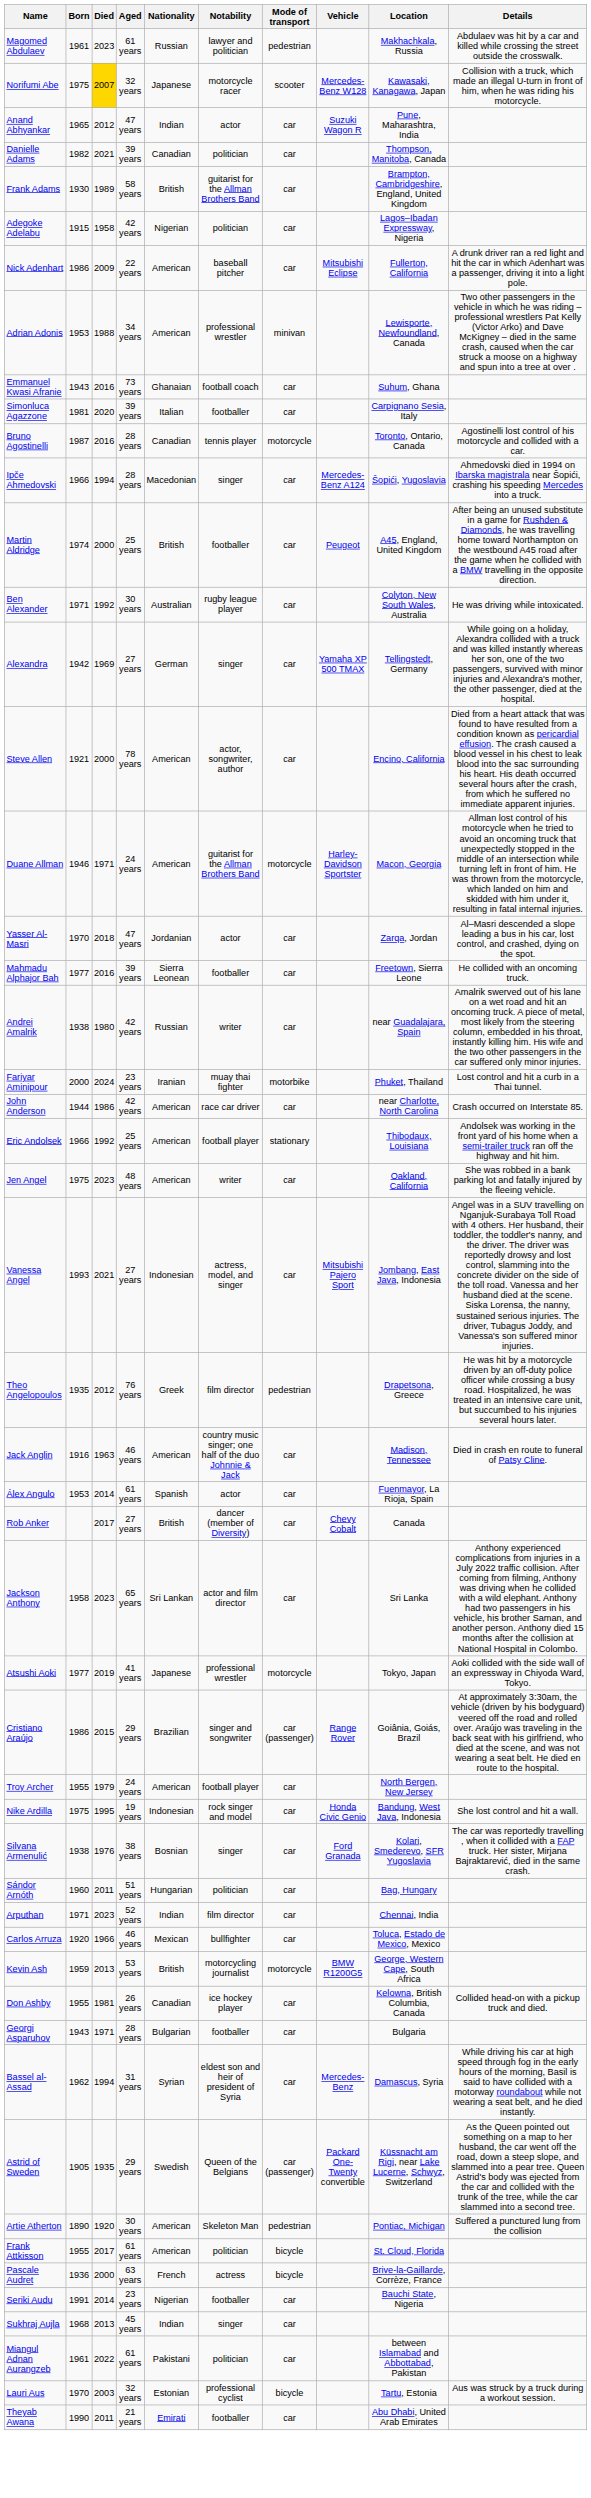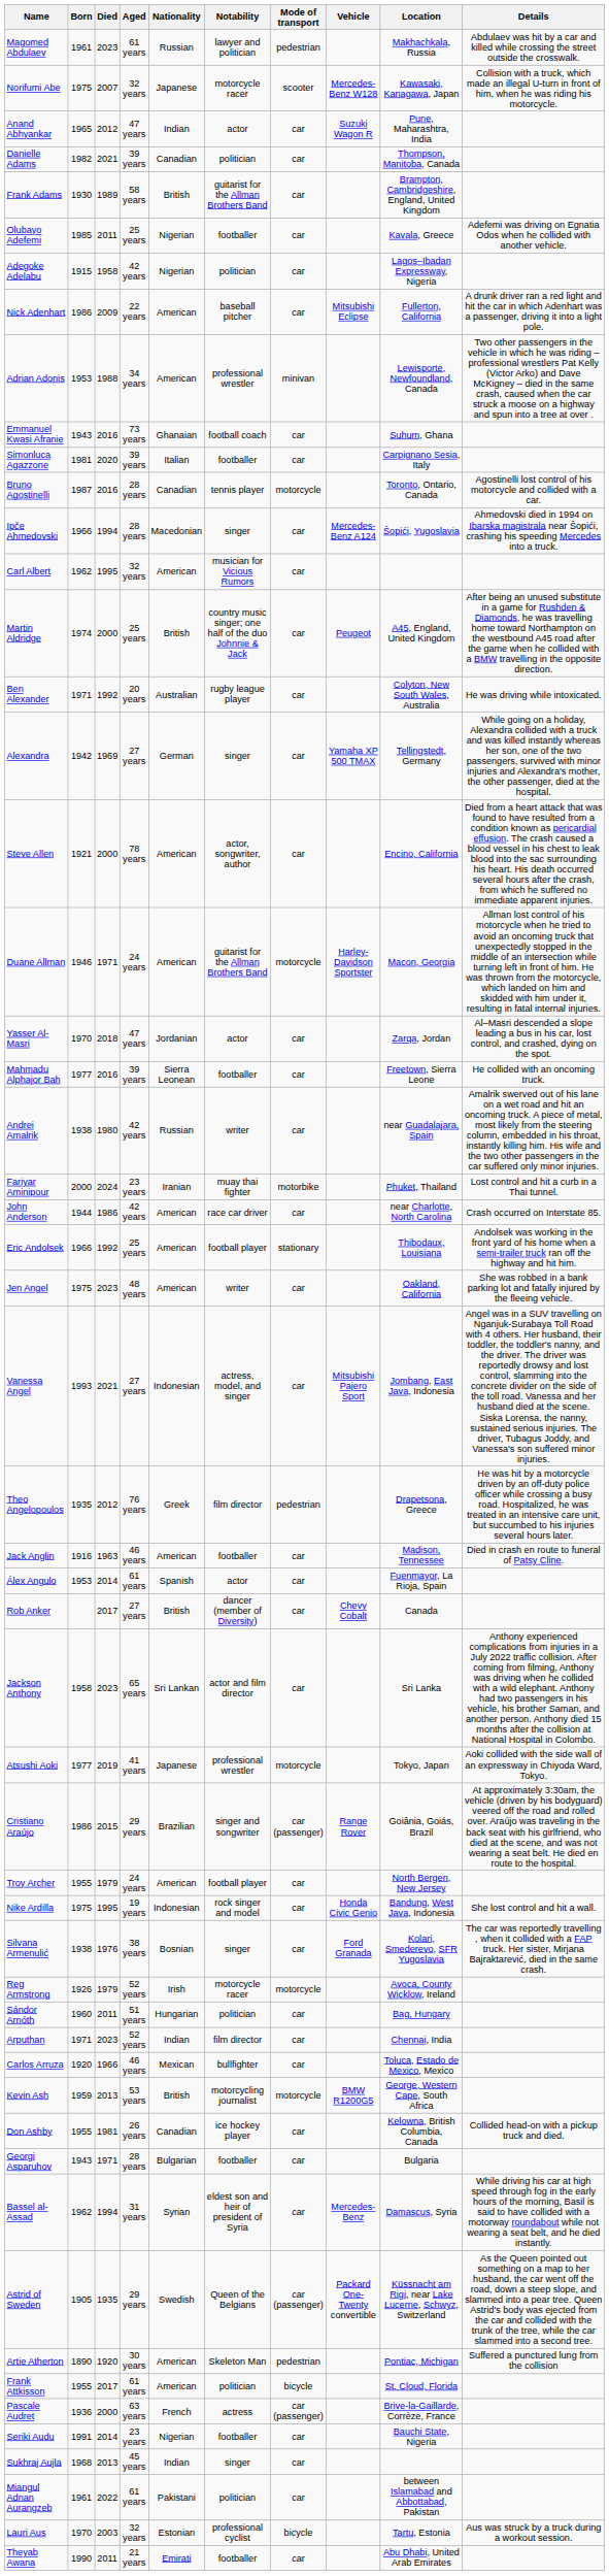 <table class="wikitable sortable" style="text-align:center; font-size:85%">
 <tr>
 <th align="left">Name</th>
 <th>Born</th>
 <th>Died</th>
 <th>Aged</th>
 <th>Nationality</th>
 <th>Notability</th>
 <th>Mode of transport</th>
 <th>Vehicle</th>
 <th>Location</th>
 <th>Details</th>
 </tr>
 <tr>
 <td align="left"><a href='#'>Magomed Abdulaev</a></td>
 <td>1961</td>
 <td>2023</td>
 <td>61 years</td>
 <td>Russian</td>
 <td>lawyer and politician</td>
 <td>pedestrian</td>
 <td></td>
 <td><a href='#'>Makhachkala</a>, Russia</td>
 <td>Abdulaev was hit by a car and killed while crossing the street outside the crosswalk.</td>
 </tr>
 <tr>
 <td align="left"><a href='#'>Norifumi Abe</a></td>
 <td>1975</td>
-<td style="background: gold;">2007</td>
+<td>2007</td>
 <td>32 years</td>
 <td>Japanese</td>
 <td>motorcycle racer</td>
 <td>scooter</td>
 <td><a href='#'>Mercedes-Benz W128</a></td>
 <td><a href='#'>Kawasaki, Kanagawa</a>, Japan</td>
 <td>Collision with a truck, which made an illegal U-turn in front of him, when he was riding his motorcycle.</td>
 </tr>
 <tr>
 <td align="left"><a href='#'>Anand Abhyankar</a></td>
 <td>1965</td>
 <td>2012</td>
 <td>47 years</td>
 <td>Indian</td>
 <td>actor</td>
 <td>car</td>
 <td><a href='#'>Suzuki Wagon R</a></td>
 <td><a href='#'>Pune</a>, Maharashtra, India</td>
 <td></td>
 </tr>
 <tr>
 <td align="left"><a href='#'>Danielle Adams</a></td>
 <td>1982</td>
 <td>2021</td>
 <td>39 years</td>
 <td>Canadian</td>
 <td>politician</td>
 <td>car</td>
 <td></td>
 <td><a href='#'>Thompson, Manitoba</a>, Canada</td>
 <td></td>
 </tr>
 <tr>
 <td align="left"><a href='#'>Frank Adams</a></td>
 <td>1930</td>
 <td>1989</td>
 <td>58 years</td>
 <td>British</td>
 <td>guitarist for the <a href='#'>Allman Brothers Band</a></td>
 <td>car</td>
 <td></td>
 <td><a href='#'>Brampton, Cambridgeshire</a>, England, United Kingdom</td>
 <td></td>
+</tr>
+<tr>
+<td align="left"><a href='#'>Olubayo Adefemi</a></td>
+<td>1985</td>
+<td>2011</td>
+<td>25 years</td>
+<td>Nigerian</td>
+<td>footballer</td>
+<td>car</td>
+<td></td>
+<td><a href='#'>Kavala</a>, Greece</td>
+<td>Adefemi was driving on Egnatia Odos when he collided with another vehicle.</td>
 </tr>
 <tr>
 <td align="left"><a href='#'>Adegoke Adelabu</a></td>
 <td>1915</td>
 <td>1958</td>
 <td>42 years</td>
 <td>Nigerian</td>
 <td>politician</td>
 <td>car</td>
 <td></td>
 <td><a href='#'>Lagos–Ibadan Expressway</a>, Nigeria</td>
 <td></td>
 </tr>
 <tr>
 <td align="left"><a href='#'>Nick Adenhart</a></td>
 <td>1986</td>
 <td>2009</td>
 <td>22 years</td>
 <td>American</td>
 <td>baseball pitcher</td>
 <td>car</td>
 <td><a href='#'>Mitsubishi Eclipse</a></td>
 <td><a href='#'>Fullerton, California</a></td>
 <td>A drunk driver ran a red light and hit the car in which Adenhart was a passenger, driving it into a light pole.</td>
 </tr>
 <tr>
 <td align="left"><a href='#'>Adrian Adonis</a></td>
 <td>1953</td>
 <td>1988</td>
 <td>34 years</td>
 <td>American</td>
 <td>professional wrestler</td>
 <td>minivan</td>
 <td></td>
 <td><a href='#'>Lewisporte, Newfoundland</a>, Canada</td>
 <td>Two other passengers in the vehicle in which he was riding – professional wrestlers Pat Kelly (Victor Arko) and Dave McKigney – died in the same crash, caused when the car struck a moose on a highway and spun into a tree at over .</td>
 </tr>
 <tr>
 <td align="left"><a href='#'>Emmanuel Kwasi Afranie</a></td>
 <td>1943</td>
 <td>2016</td>
 <td>73 years</td>
 <td>Ghanaian</td>
 <td>football coach</td>
 <td>car</td>
 <td></td>
 <td><a href='#'>Suhum</a>, Ghana</td>
 <td></td>
 </tr>
 <tr>
 <td align="left"><a href='#'>Simonluca Agazzone</a></td>
 <td>1981</td>
 <td>2020</td>
 <td>39 years</td>
 <td>Italian</td>
 <td>footballer</td>
 <td>car</td>
 <td></td>
 <td><a href='#'>Carpignano Sesia</a>, Italy</td>
 <td></td>
 </tr>
 <tr>
 <td align="left"><a href='#'>Bruno Agostinelli</a></td>
 <td>1987</td>
 <td>2016</td>
 <td>28 years</td>
 <td>Canadian</td>
 <td>tennis player</td>
 <td>motorcycle</td>
 <td></td>
 <td><a href='#'>Toronto</a>, Ontario, Canada</td>
 <td>Agostinelli lost control of his motorcycle and collided with a car.</td>
 </tr>
 <tr>
 <td align="left"><a href='#'>Ipče Ahmedovski</a></td>
 <td>1966</td>
 <td>1994</td>
 <td>28 years</td>
 <td>Macedonian</td>
 <td>singer</td>
 <td>car</td>
 <td><a href='#'>Mercedes-Benz A124</a></td>
 <td><a href='#'>Šopići</a>, <a href='#'>Yugoslavia</a></td>
 <td>Ahmedovski died in 1994 on <a href='#'>Ibarska magistrala</a> near Šopići, crashing his speeding <a href='#'>Mercedes</a> into a truck.</td>
 </tr>
 <tr>
+<td align="left"><a href='#'>Carl Albert</a></td>
+<td>1962</td>
+<td>1995</td>
+<td>32 years</td>
+<td>American</td>
+<td>musician for <a href='#'>Vicious Rumors</a></td>
+<td>car</td>
+<td></td>
+<td></td>
+<td></td>
+</tr>
+<tr>
 <td align="left"><a href='#'>Martin Aldridge</a></td>
 <td>1974</td>
 <td>2000</td>
 <td>25 years</td>
 <td>British</td>
-<td>footballer</td>
+<td>country music singer; one half of the duo <a href='#'>Johnnie & Jack</a></td>
 <td>car</td>
 <td><a href='#'>Peugeot</a></td>
 <td><a href='#'>A45</a>, England, United Kingdom</td>
 <td>After being an unused substitute in a game for <a href='#'>Rushden & Diamonds</a>, he was travelling home toward Northampton on the westbound A45 road after the game when he collided with a <a href='#'>BMW</a> travelling in the opposite direction.</td>
 </tr>
 <tr>
 <td align="left"><a href='#'>Ben Alexander</a></td>
 <td>1971</td>
 <td>1992</td>
-<td>30 years</td>
+<td>20 years</td>
 <td>Australian</td>
 <td>rugby league player</td>
 <td>car</td>
 <td></td>
 <td><a href='#'>Colyton, New South Wales</a>, Australia</td>
 <td>He was driving while intoxicated.</td>
 </tr>
 <tr>
 <td align="left"><a href='#'>Alexandra</a></td>
 <td>1942</td>
 <td>1969</td>
 <td>27 years</td>
 <td>German</td>
 <td>singer</td>
 <td>car</td>
 <td><a href='#'>Yamaha XP 500 TMAX</a></td>
 <td><a href='#'>Tellingstedt</a>, Germany</td>
 <td>While going on a holiday, Alexandra collided with a truck and was killed instantly whereas her son, one of the two passengers, survived with minor injuries and Alexandra's mother, the other passenger, died at the hospital.</td>
 </tr>
 <tr>
 <td align="left"><a href='#'>Steve Allen</a></td>
 <td>1921</td>
 <td>2000</td>
 <td>78 years</td>
 <td>American</td>
 <td>actor, songwriter, author</td>
 <td>car</td>
 <td></td>
 <td><a href='#'>Encino, California</a></td>
 <td>Died from a heart attack that was found to have resulted from a condition known as <a href='#'>pericardial effusion</a>. The crash caused a blood vessel in his chest to leak blood into the sac surrounding his heart. His death occurred several hours after the crash, from which he suffered no immediate apparent injuries.</td>
 </tr>
 <tr>
 <td align="left"><a href='#'>Duane Allman</a></td>
 <td>1946</td>
 <td>1971</td>
 <td>24 years</td>
 <td>American</td>
 <td>guitarist for the <a href='#'>Allman Brothers Band</a></td>
 <td>motorcycle</td>
 <td><a href='#'>Harley-Davidson Sportster</a></td>
 <td><a href='#'>Macon, Georgia</a></td>
 <td>Allman lost control of his motorcycle when he tried to avoid an oncoming truck that unexpectedly stopped in the middle of an intersection while turning left in front of him. He was thrown from the motorcycle, which landed on him and skidded with him under it, resulting in fatal internal injuries.</td>
 </tr>
 <tr>
 <td align="left"><a href='#'>Yasser Al-Masri</a></td>
 <td>1970</td>
 <td>2018</td>
 <td>47 years</td>
 <td>Jordanian</td>
 <td>actor</td>
 <td>car</td>
 <td></td>
 <td><a href='#'>Zarqa</a>, Jordan</td>
 <td>Al–Masri descended a slope leading a bus in his car, lost control, and crashed, dying on the spot.</td>
 </tr>
 <tr>
 <td align="left"><a href='#'>Mahmadu Alphajor Bah</a></td>
 <td>1977</td>
 <td>2016</td>
 <td>39 years</td>
 <td>Sierra Leonean</td>
 <td>footballer</td>
 <td>car</td>
 <td></td>
 <td><a href='#'>Freetown</a>, Sierra Leone</td>
 <td>He collided with an oncoming truck.</td>
 </tr>
 <tr>
 <td align="left"><a href='#'>Andrei Amalrik</a></td>
 <td>1938</td>
 <td>1980</td>
 <td>42 years</td>
 <td>Russian</td>
 <td>writer</td>
 <td>car</td>
 <td></td>
 <td>near <a href='#'>Guadalajara, Spain</a></td>
 <td>Amalrik swerved out of his lane on a wet road and hit an oncoming truck. A piece of metal, most likely from the steering column, embedded in his throat, instantly killing him. His wife and the two other passengers in the car suffered only minor injuries.</td>
 </tr>
 <tr>
 <td align="left"><a href='#'>Fariyar Aminipour</a></td>
 <td>2000</td>
 <td>2024</td>
 <td>23 years</td>
 <td>Iranian</td>
 <td>muay thai fighter</td>
 <td>motorbike</td>
 <td></td>
 <td><a href='#'>Phuket</a>, Thailand</td>
 <td>Lost control and hit a curb in a Thai tunnel.</td>
 </tr>
 <tr>
 <td align="left"><a href='#'>John Anderson</a></td>
 <td>1944</td>
 <td>1986</td>
 <td>42 years</td>
 <td>American</td>
 <td>race car driver</td>
 <td>car</td>
 <td></td>
 <td>near <a href='#'>Charlotte, North Carolina</a></td>
 <td>Crash occurred on Interstate 85.</td>
 </tr>
 <tr>
 <td align="left"><a href='#'>Eric Andolsek</a></td>
 <td>1966</td>
 <td>1992</td>
 <td>25 years</td>
 <td>American</td>
 <td>football player</td>
 <td>stationary</td>
 <td></td>
 <td><a href='#'>Thibodaux, Louisiana</a></td>
 <td>Andolsek was working in the front yard of his home when a <a href='#'>semi-trailer truck</a> ran off the highway and hit him.</td>
 </tr>
 <tr>
 <td align="left"><a href='#'>Jen Angel</a></td>
 <td>1975</td>
 <td>2023</td>
 <td>48 years</td>
 <td>American</td>
 <td>writer</td>
 <td>car</td>
 <td></td>
 <td><a href='#'>Oakland, California</a></td>
 <td>She was robbed in a bank parking lot and fatally injured by the fleeing vehicle.</td>
 </tr>
 <tr>
 <td align="left"><a href='#'>Vanessa Angel</a></td>
 <td>1993</td>
 <td>2021</td>
 <td>27 years</td>
 <td>Indonesian</td>
 <td>actress, model, and singer</td>
 <td>car</td>
 <td><a href='#'>Mitsubishi Pajero Sport</a></td>
 <td><a href='#'>Jombang</a>, <a href='#'>East Java</a>, Indonesia</td>
 <td>Angel was in a SUV travelling on Nganjuk-Surabaya Toll Road with 4 others. Her husband, their toddler, the toddler's nanny, and the driver. The driver was reportedly drowsy and lost control, slamming into the concrete divider on the side of the toll road. Vanessa and her husband died at the scene. Siska Lorensa, the nanny, sustained serious injuries. The driver, Tubagus Joddy, and Vanessa's son suffered minor injuries.</td>
 </tr>
 <tr>
 <td align="left"><a href='#'>Theo Angelopoulos</a></td>
 <td>1935</td>
 <td>2012</td>
 <td>76 years</td>
 <td>Greek</td>
 <td>film director</td>
 <td>pedestrian</td>
 <td></td>
 <td><a href='#'>Drapetsona</a>, Greece</td>
 <td>He was hit by a motorcycle driven by an off-duty police officer while crossing a busy road. Hospitalized, he was treated in an intensive care unit, but succumbed to his injuries several hours later.</td>
 </tr>
 <tr>
 <td align="left"><a href='#'>Jack Anglin</a></td>
 <td>1916</td>
 <td>1963</td>
 <td>46 years</td>
 <td>American</td>
-<td>country music singer; one half of the duo <a href='#'>Johnnie & Jack</a></td>
+<td>footballer</td>
 <td>car</td>
 <td></td>
 <td><a href='#'>Madison, Tennessee</a></td>
 <td>Died in crash en route to funeral of <a href='#'>Patsy Cline</a>.</td>
 </tr>
 <tr>
 <td align="left"><a href='#'>Álex Angulo</a></td>
 <td>1953</td>
 <td>2014</td>
 <td>61 years</td>
 <td>Spanish</td>
 <td>actor</td>
 <td>car</td>
 <td></td>
 <td><a href='#'>Fuenmayor</a>, La Rioja, Spain</td>
 <td></td>
 </tr>
 <tr>
 <td align="left"><a href='#'>Rob Anker</a></td>
 <td></td>
 <td>2017</td>
 <td>27 years</td>
 <td>British</td>
 <td>dancer (member of <a href='#'>Diversity</a>)</td>
 <td>car</td>
 <td><a href='#'>Chevy Cobalt</a></td>
 <td>Canada</td>
 <td></td>
 </tr>
 <tr>
 <td align="left"><a href='#'>Jackson Anthony</a></td>
 <td>1958</td>
 <td>2023</td>
 <td>65 years</td>
 <td>Sri Lankan</td>
 <td>actor and film director</td>
 <td>car</td>
 <td></td>
 <td>Sri Lanka</td>
 <td>Anthony experienced complications from injuries in a July 2022 traffic collision. After coming from filming, Anthony was driving when he collided with a wild elephant. Anthony had two passengers in his vehicle, his brother Saman, and another person. Anthony died 15 months after the collision at National Hospital in Colombo.</td>
 </tr>
 <tr>
 <td align="left"><a href='#'>Atsushi Aoki</a></td>
 <td>1977</td>
 <td>2019</td>
 <td>41 years</td>
 <td>Japanese</td>
 <td>professional wrestler</td>
 <td>motorcycle</td>
 <td></td>
 <td>Tokyo, Japan</td>
 <td>Aoki collided with the side wall of an expressway in Chiyoda Ward, Tokyo.</td>
 </tr>
 <tr>
 <td align="left"><a href='#'>Cristiano Araújo</a></td>
 <td>1986</td>
 <td>2015</td>
 <td>29 years</td>
 <td>Brazilian</td>
 <td>singer and songwriter</td>
 <td>car (passenger)</td>
 <td><a href='#'>Range Rover</a></td>
 <td>Goiânia, Goiás, Brazil</td>
 <td>At approximately 3:30am, the vehicle (driven by his bodyguard) veered off the road and rolled over. Araújo was traveling in the back seat with his girlfriend, who died at the scene, and was not wearing a seat belt. He died en route to the hospital.</td>
 </tr>
 <tr>
 <td align="left"><a href='#'>Troy Archer</a></td>
 <td>1955</td>
 <td>1979</td>
 <td>24 years</td>
 <td>American</td>
 <td>football player</td>
 <td>car</td>
 <td></td>
 <td><a href='#'>North Bergen, New Jersey</a></td>
 <td></td>
 </tr>
 <tr>
 <td align="left"><a href='#'>Nike Ardilla</a></td>
 <td>1975</td>
 <td>1995</td>
 <td>19 years</td>
 <td>Indonesian</td>
 <td>rock singer and model</td>
 <td>car</td>
 <td><a href='#'>Honda Civic Genio</a></td>
 <td><a href='#'>Bandung</a>, <a href='#'>West Java</a>, Indonesia</td>
 <td>She lost control and hit a wall.</td>
 </tr>
 <tr>
 <td align="left"><a href='#'>Silvana Armenulić</a></td>
 <td>1938</td>
 <td>1976</td>
 <td>38 years</td>
 <td>Bosnian</td>
 <td>singer</td>
 <td>car</td>
 <td><a href='#'>Ford Granada</a></td>
 <td><a href='#'>Kolari</a>, <a href='#'>Smederevo</a>, <a href='#'>SFR Yugoslavia</a></td>
 <td>The car was reportedly travelling , when it collided with a <a href='#'>FAP</a> truck. Her sister, Mirjana Bajraktarević, died in the same crash.</td>
+</tr>
+<tr>
+<td align="left"><a href='#'>Reg Armstrong</a></td>
+<td>1926</td>
+<td>1979</td>
+<td>52 years</td>
+<td>Irish</td>
+<td>motorcycle racer</td>
+<td>motorcycle</td>
+<td></td>
+<td><a href='#'>Avoca, County Wicklow</a>, Ireland</td>
+<td></td>
 </tr>
 <tr>
 <td align="left"><a href='#'>Sándor Arnóth</a></td>
 <td>1960</td>
 <td>2011</td>
 <td>51 years</td>
 <td>Hungarian</td>
 <td>politician</td>
 <td>car</td>
 <td></td>
 <td><a href='#'>Bag, Hungary</a></td>
 <td></td>
 </tr>
 <tr>
 <td align="left"><a href='#'>Arputhan</a></td>
 <td>1971</td>
 <td>2023</td>
 <td>52 years</td>
 <td>Indian</td>
 <td>film director</td>
 <td>car</td>
 <td></td>
 <td><a href='#'>Chennai</a>, India</td>
 <td></td>
 </tr>
 <tr>
 <td align="left"><a href='#'>Carlos Arruza</a></td>
 <td>1920</td>
 <td>1966</td>
 <td>46 years</td>
 <td>Mexican</td>
 <td>bullfighter</td>
 <td>car</td>
 <td></td>
 <td><a href='#'>Toluca</a>, <a href='#'>Estado de Mexico</a>, Mexico</td>
 <td></td>
 </tr>
 <tr>
 <td align="left"><a href='#'>Kevin Ash</a></td>
 <td>1959</td>
 <td>2013</td>
 <td>53 years</td>
 <td>British</td>
 <td>motorcycling journalist</td>
 <td>motorcycle</td>
 <td><a href='#'>BMW R1200G5</a></td>
 <td><a href='#'>George, Western Cape</a>, South Africa</td>
 <td></td>
 </tr>
 <tr>
 <td align="left"><a href='#'>Don Ashby</a></td>
 <td>1955</td>
 <td>1981</td>
 <td>26 years</td>
 <td>Canadian</td>
 <td>ice hockey player</td>
 <td>car</td>
 <td></td>
 <td><a href='#'>Kelowna</a>, British Columbia, Canada</td>
 <td>Collided head-on with a pickup truck and died.</td>
 </tr>
 <tr>
 <td align="left"><a href='#'>Georgi Asparuhov</a></td>
 <td>1943</td>
 <td>1971</td>
 <td>28 years</td>
 <td>Bulgarian</td>
 <td>footballer</td>
 <td>car</td>
 <td></td>
 <td>Bulgaria</td>
 <td></td>
 </tr>
 <tr>
 <td align="left"><a href='#'>Bassel al-Assad</a></td>
 <td>1962</td>
 <td>1994</td>
 <td>31 years</td>
 <td>Syrian</td>
 <td>eldest son and heir of president of Syria</td>
 <td>car</td>
 <td><a href='#'>Mercedes-Benz</a></td>
 <td><a href='#'>Damascus</a>, Syria</td>
 <td>While driving his car at high speed through fog in the early hours of the morning, Basil is said to have collided with a motorway <a href='#'>roundabout</a> while not wearing a seat belt, and he died instantly.</td>
 </tr>
 <tr>
 <td align="left"><a href='#'>Astrid of Sweden</a></td>
 <td>1905</td>
 <td>1935</td>
 <td>29 years</td>
 <td>Swedish</td>
 <td>Queen of the Belgians</td>
 <td>car (passenger)</td>
 <td><a href='#'>Packard One-Twenty</a> convertible</td>
 <td><a href='#'>Küssnacht am Rigi</a>, near <a href='#'>Lake Lucerne</a>, <a href='#'>Schwyz</a>, Switzerland</td>
 <td>As the Queen pointed out something on a map to her husband, the car went off the road, down a steep slope, and slammed into a pear tree. Queen Astrid's body was ejected from the car and collided with the trunk of the tree, while the car slammed into a second tree.</td>
 </tr>
 <tr>
 <td align="left"><a href='#'>Artie Atherton</a></td>
 <td>1890</td>
 <td>1920</td>
 <td>30 years</td>
 <td>American</td>
 <td>Skeleton Man</td>
 <td>pedestrian</td>
 <td></td>
 <td><a href='#'>Pontiac, Michigan</a></td>
 <td>Suffered a punctured lung from the collision</td>
 </tr>
 <tr>
 <td align="left"><a href='#'>Frank Attkisson</a></td>
 <td>1955</td>
 <td>2017</td>
 <td>61 years</td>
 <td>American</td>
 <td>politician</td>
 <td>bicycle</td>
 <td></td>
 <td><a href='#'>St. Cloud, Florida</a></td>
 <td></td>
 </tr>
 <tr>
 <td align="left"><a href='#'>Pascale Audret</a></td>
 <td>1936</td>
 <td>2000</td>
 <td>63 years</td>
 <td>French</td>
 <td>actress</td>
-<td>bicycle</td>
+<td>car (passenger)</td>
 <td></td>
 <td><a href='#'>Brive-la-Gaillarde</a>, Corrèze, France</td>
 <td></td>
 </tr>
 <tr>
 <td align="left"><a href='#'>Seriki Audu</a></td>
 <td>1991</td>
 <td>2014</td>
 <td>23 years</td>
 <td>Nigerian</td>
 <td>footballer</td>
 <td>car</td>
 <td></td>
 <td><a href='#'>Bauchi State</a>, Nigeria</td>
 <td></td>
 </tr>
 <tr>
 <td align="left"><a href='#'>Sukhraj Aujla</a></td>
 <td>1968</td>
 <td>2013</td>
 <td>45 years</td>
 <td>Indian</td>
 <td>singer</td>
 <td>car</td>
 <td></td>
 <td></td>
 <td></td>
 </tr>
 <tr>
 <td align="left"><a href='#'>Miangul Adnan Aurangzeb</a></td>
 <td>1961</td>
 <td>2022</td>
 <td>61 years</td>
 <td>Pakistani</td>
 <td>politician</td>
 <td>car</td>
 <td></td>
 <td>between <a href='#'>Islamabad</a> and <a href='#'>Abbottabad</a>, Pakistan</td>
 <td></td>
 </tr>
 <tr>
 <td align="left"><a href='#'>Lauri Aus</a></td>
 <td>1970</td>
 <td>2003</td>
 <td>32 years</td>
 <td>Estonian</td>
 <td>professional cyclist</td>
 <td>bicycle</td>
 <td></td>
 <td><a href='#'>Tartu</a>, Estonia</td>
 <td>Aus was struck by a truck during a workout session.</td>
 </tr>
 <tr>
 <td align="left"><a href='#'>Theyab Awana</a></td>
 <td>1990</td>
 <td>2011</td>
 <td>21 years</td>
 <td><a href='#'>Emirati</a></td>
 <td>footballer</td>
 <td>car</td>
 <td></td>
 <td><a href='#'>Abu Dhabi</a>, United Arab Emirates</td>
 <td></td>
 </tr>
 </table>
